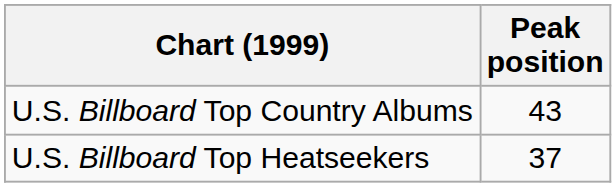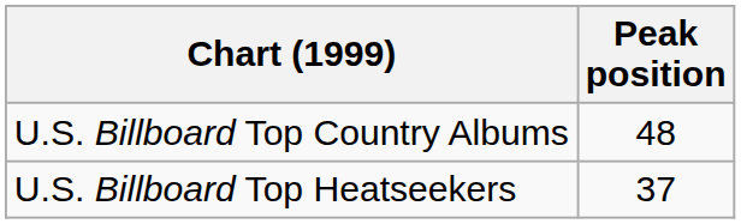 <table class="wikitable">
 <tr>
 <th>Chart (1999)</th>
 <th>Peak<br>position</th>
 </tr>
 <tr>
 <td>U.S. <em>Billboard</em> Top Country Albums</td>
-<td align="center">43</td>
+<td align="center">48</td>
 </tr>
 <tr>
 <td>U.S. <em>Billboard</em> Top Heatseekers</td>
 <td align="center">37</td>
 </tr>
 </table>
